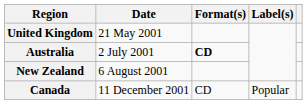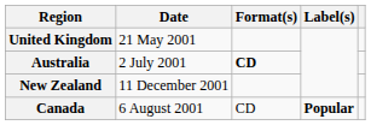 <table class="wikitable plainrowheaders">
 <tr>
 <th scope="col">Region</th>
 <th scope="col">Date</th>
 <th scope="col">Format(s)</th>
 <th scope="col">Label(s)</th>
 <th scope="col"></th>
 </tr>
 <tr>
 <th scope="row">United Kingdom</th>
 <td>21 May 2001</td>
 <td></td>
 <td rowspan="3"></td>
 <td></td>
 </tr>
 <tr>
 <th scope="row">Australia</th>
 <td>2 July 2001</td>
 <td><strong>CD</strong></td>
 <td></td>
 </tr>
 <tr>
 <th scope="row">New Zealand</th>
-<td>6 August 2001</td>
+<td>11 December 2001</td>
 <td></td>
 <td></td>
 </tr>
 <tr>
 <th scope="row">Canada</th>
-<td>11 December 2001</td>
+<td>6 August 2001</td>
 <td>CD</td>
-<td>Popular</td>
+<td><strong>Popular</strong></td>
 <td></td>
 </tr>
 </table>
